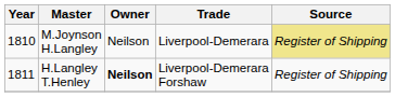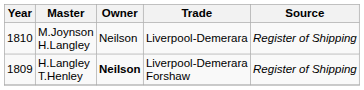 <table class=" wikitable">
 <tr>
 <th>Year</th>
 <th>Master</th>
 <th>Owner</th>
 <th>Trade</th>
 <th>Source</th>
 </tr>
 <tr>
 <td>1810</td>
 <td>M.Joynson<br>H.Langley</td>
 <td>Neilson</td>
 <td>Liverpool-Demerara</td>
-<td style="background: khaki;"><em>Register of Shipping</em></td>
+<td><em>Register of Shipping</em></td>
 </tr>
 <tr>
-<td>1811</td>
+<td>1809</td>
 <td>H.Langley<br>T.Henley</td>
 <td><strong>Neilson</strong></td>
 <td>Liverpool-Demerara<br>Forshaw</td>
 <td><em>Register of Shipping</em></td>
 </tr>
 <tr>
 </tr>
 </table>
